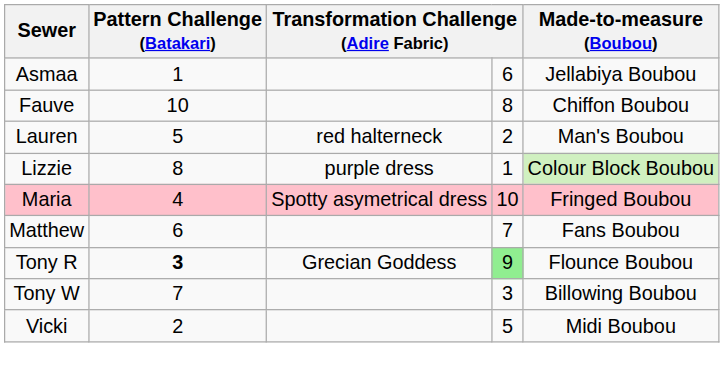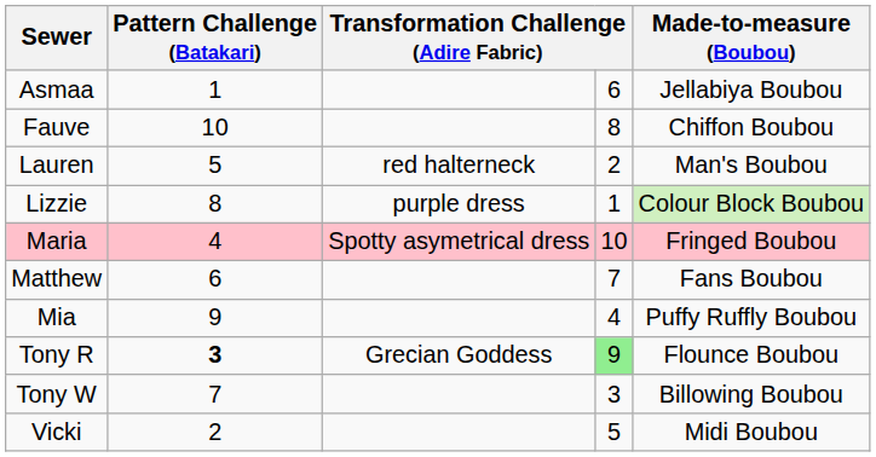 <table class="wikitable" style="text-align:center;">
 <tr>
 <th>Sewer</th>
 <th>Pattern Challenge<br><small>(<a href='#'>Batakari</a>)</small></th>
 <th colspan="2">Transformation Challenge<br><small>(<a href='#'>Adire</a> Fabric)</small></th>
 <th>Made-to-measure<br><small>(<a href='#'>Boubou</a>)</small></th>
 </tr>
 <tr>
 <td>Asmaa</td>
 <td>1</td>
 <td></td>
 <td>6</td>
 <td>Jellabiya Boubou</td>
 </tr>
 <tr>
 <td>Fauve</td>
 <td>10</td>
 <td></td>
 <td>8</td>
 <td>Chiffon Boubou</td>
 </tr>
 <tr>
 <td>Lauren</td>
 <td>5</td>
 <td>red halterneck</td>
 <td>2</td>
 <td>Man's Boubou</td>
 </tr>
 <tr>
 <td>Lizzie</td>
 <td>8</td>
 <td>purple dress</td>
 <td>1</td>
 <td style="background:#d0f0c0">Colour Block Boubou</td>
 </tr>
 <tr style="background:pink">
 <td>Maria</td>
 <td>4</td>
 <td>Spotty asymetrical dress</td>
 <td>10</td>
 <td>Fringed Boubou</td>
 </tr>
 <tr>
 <td>Matthew</td>
 <td>6</td>
 <td></td>
 <td>7</td>
 <td>Fans Boubou</td>
 </tr>
 <tr>
+<td>Mia</td>
+<td>9</td>
+<td></td>
+<td>4</td>
+<td>Puffy Ruffly Boubou</td>
+</tr>
+<tr>
 <td>Tony R</td>
 <td><strong>3</strong></td>
 <td>Grecian Goddess</td>
 <td style="background: lightgreen;">9</td>
 <td>Flounce Boubou</td>
 </tr>
 <tr>
 <td>Tony W</td>
 <td>7</td>
 <td></td>
 <td>3</td>
 <td>Billowing Boubou</td>
 </tr>
 <tr>
 <td>Vicki</td>
 <td>2</td>
 <td></td>
 <td>5</td>
 <td>Midi Boubou</td>
 </tr>
 </table>
